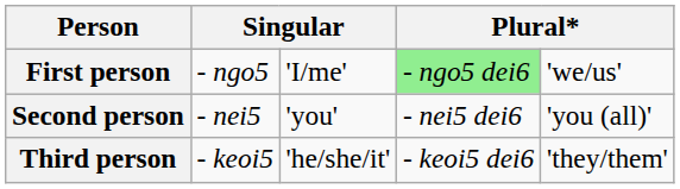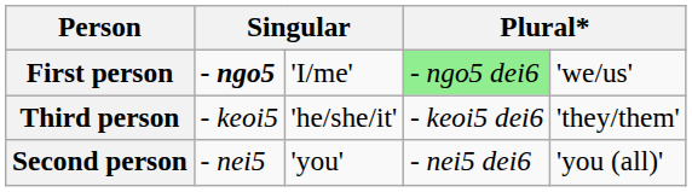 <table class="wikitable">
 <tr>
 <th>Person</th>
 <th colspan=2>Singular</th>
 <th colspan=2>Plural*</th>
 </tr>
 <tr>
 <th>First person</th>
-<td> - <em>ngo5</em></td>
+<td><strong> - <em>ngo5</em></strong></td>
 <td>'I/me'</td>
 <td style="background: lightgreen;"> - <em>ngo5 dei6</em></td>
 <td>'we/us'</td>
+</tr>
+<tr>
+<th>Third person</th>
+<td> - <em>keoi5</em></td>
+<td>'he/she/it'</td>
+<td> - <em>keoi5 dei6</em></td>
+<td>'they/them'</td>
 </tr>
 <tr>
 <th>Second person</th>
 <td> - <em>nei5</em></td>
 <td>'you'</td>
 <td> - <em>nei5 dei6</em></td>
 <td>'you (all)'</td>
 </tr>
-<tr>
-<th>Third person</th>
-<td> - <em>keoi5</em></td>
-<td>'he/she/it'</td>
-<td> - <em>keoi5 dei6</em></td>
-<td>'they/them'</td>
-</tr>
 </table>
